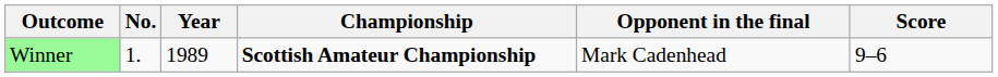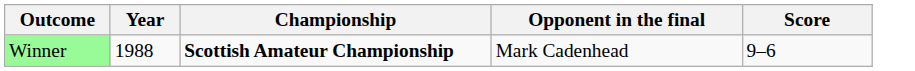 <table class="sortable wikitable">
 <tr>
 <th width="80">Outcome</th>
-<th width="20">No.</th>
 <th width="50">Year</th>
 <th width="250">Championship</th>
 <th width="200">Opponent in the final</th>
 <th width="100">Score</th>
 </tr>
 <tr>
 <td style="background:#98FB98">Winner</td>
-<td>1.</td>
-<td>1989</td>
+<td>1988</td>
 <td><strong>Scottish Amateur Championship</strong></td>
 <td> Mark Cadenhead</td>
 <td>9–6</td>
 </tr>
 </table>
